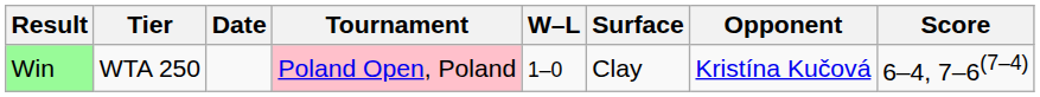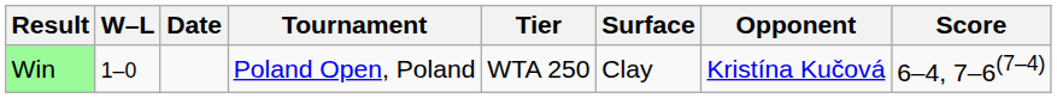 <table class="sortable wikitable">
 <tr>
 <th>Result</th>
-<th>Tier</th>
+<th class="unsortable">W–L</th>
 <th>Date</th>
 <th>Tournament</th>
-<th class="unsortable">W–L</th>
+<th>Tier</th>
 <th>Surface</th>
 <th>Opponent</th>
 <th class="unsortable">Score</th>
 </tr>
 <tr>
 <td style="background:#98fb98;">Win</td>
+<td><small>1–0</small></td>
+<td><a href='#'></a></td>
+<td><a href='#'>Poland Open</a>, Poland</td>
 <td>WTA 250</td>
-<td><a href='#'></a></td>
-<td style="background: pink;"><a href='#'>Poland Open</a>, Poland</td>
-<td><small>1–0</small></td>
 <td>Clay</td>
 <td> <a href='#'>Kristína Kučová</a></td>
 <td>6–4, 7–6<sup>(7–4)</sup></td>
 </tr>
 </table>
